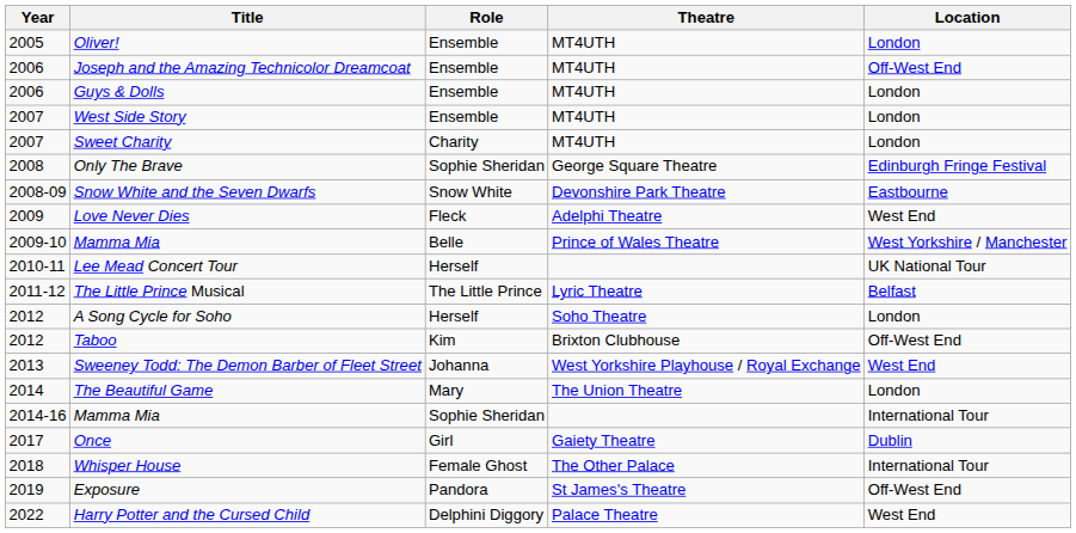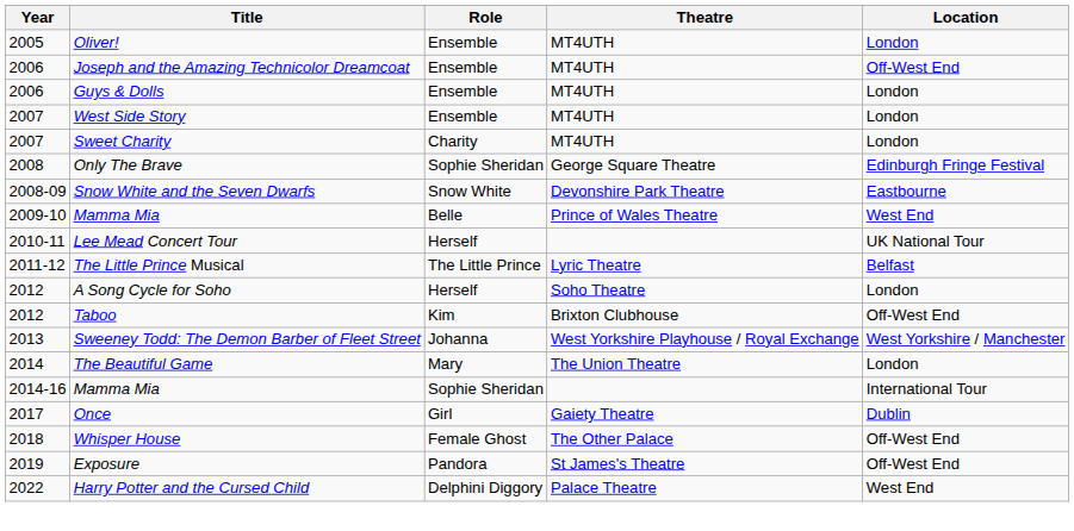 <table class="wikitable">
 <tr>
 <th>Year</th>
 <th>Title</th>
 <th>Role</th>
 <th>Theatre</th>
 <th>Location</th>
 </tr>
 <tr>
 <td>2005</td>
 <td><em><a href='#'>Oliver!</a></em></td>
 <td>Ensemble</td>
 <td>MT4UTH</td>
 <td><a href='#'>London</a></td>
 </tr>
 <tr>
 <td>2006</td>
 <td><em><a href='#'>Joseph and the Amazing Technicolor Dreamcoat</a></em></td>
 <td>Ensemble</td>
 <td>MT4UTH</td>
 <td><a href='#'>Off-West End</a></td>
 </tr>
 <tr>
 <td>2006</td>
 <td><em><a href='#'>Guys & Dolls</a></em></td>
 <td>Ensemble</td>
 <td>MT4UTH</td>
 <td>London</td>
 </tr>
 <tr>
 <td>2007</td>
 <td><em><a href='#'>West Side Story</a></em></td>
 <td>Ensemble</td>
 <td>MT4UTH</td>
 <td>London</td>
 </tr>
 <tr>
 <td>2007</td>
 <td><em><a href='#'>Sweet Charity</a></em></td>
 <td>Charity</td>
 <td>MT4UTH</td>
 <td>London</td>
 </tr>
 <tr>
 <td>2008</td>
 <td><em>Only The Brave</em></td>
 <td>Sophie Sheridan</td>
 <td>George Square Theatre</td>
 <td><a href='#'>Edinburgh Fringe Festival</a></td>
 </tr>
 <tr>
 <td>2008-09</td>
 <td><em><a href='#'>Snow White and the Seven Dwarfs</a></em></td>
 <td>Snow White</td>
 <td><a href='#'>Devonshire Park Theatre</a></td>
 <td><a href='#'>Eastbourne</a></td>
 </tr>
 <tr>
-<td>2009</td>
-<td><em><a href='#'>Love Never Dies</a></em></td>
-<td>Fleck</td>
-<td><a href='#'>Adelphi Theatre</a></td>
-<td>West End</td>
-</tr>
-<tr>
 <td>2009-10</td>
 <td><em><a href='#'>Mamma Mia</a></em></td>
 <td>Belle</td>
 <td><a href='#'>Prince of Wales Theatre</a></td>
-<td><a href='#'>West Yorkshire</a> / <a href='#'>Manchester</a></td>
+<td><a href='#'>West End</a></td>
 </tr>
 <tr>
 <td>2010-11</td>
 <td><em><a href='#'>Lee Mead</a> Concert Tour</em></td>
 <td>Herself</td>
 <td></td>
 <td>UK National Tour</td>
 </tr>
 <tr>
 <td>2011-12</td>
 <td><em><a href='#'>The Little Prince</a></em> Musical</td>
 <td>The Little Prince</td>
 <td><a href='#'>Lyric Theatre</a></td>
 <td><a href='#'>Belfast</a></td>
 </tr>
 <tr>
 <td>2012</td>
 <td><em>A Song Cycle for Soho</em></td>
 <td>Herself</td>
 <td><a href='#'>Soho Theatre</a></td>
 <td>London</td>
 </tr>
 <tr>
 <td>2012</td>
 <td><em><a href='#'>Taboo</a></em></td>
 <td>Kim</td>
 <td>Brixton Clubhouse</td>
 <td>Off-West End</td>
 </tr>
 <tr>
 <td>2013</td>
 <td><em><a href='#'>Sweeney Todd: The Demon Barber of Fleet Street</a></em></td>
 <td>Johanna</td>
 <td><a href='#'>West Yorkshire Playhouse</a> / <a href='#'>Royal Exchange</a></td>
-<td><a href='#'>West End</a></td>
+<td><a href='#'>West Yorkshire</a> / <a href='#'>Manchester</a></td>
 </tr>
 <tr>
 <td>2014</td>
 <td><em><a href='#'>The Beautiful Game</a></em></td>
 <td>Mary</td>
 <td><a href='#'>The Union Theatre</a></td>
 <td>London</td>
 </tr>
 <tr>
 <td>2014-16</td>
 <td><em>Mamma Mia</em></td>
 <td>Sophie Sheridan</td>
 <td></td>
 <td>International Tour</td>
 </tr>
 <tr>
 <td>2017</td>
 <td><em><a href='#'>Once</a></em></td>
 <td>Girl</td>
 <td><a href='#'>Gaiety Theatre</a></td>
 <td><a href='#'>Dublin</a></td>
 </tr>
 <tr>
 <td>2018</td>
 <td><em><a href='#'>Whisper House</a></em></td>
 <td>Female Ghost</td>
 <td><a href='#'>The Other Palace</a></td>
-<td>International Tour</td>
+<td>Off-West End</td>
 </tr>
 <tr>
 <td>2019</td>
 <td><em>Exposure</em></td>
 <td>Pandora</td>
 <td><a href='#'>St James's Theatre</a></td>
 <td>Off-West End</td>
 </tr>
 <tr>
 <td>2022</td>
 <td><em><a href='#'>Harry Potter and the Cursed Child</a></em></td>
 <td>Delphini Diggory</td>
 <td><a href='#'>Palace Theatre</a></td>
 <td>West End</td>
 </tr>
 </table>
